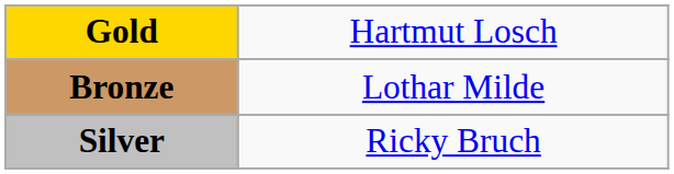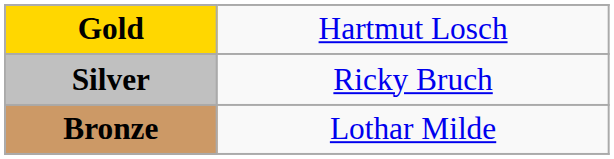 <table class="wikitable" style="text-align:center; " width="35%">
 <tr>
 <td bgcolor="gold"><strong>Gold</strong></td>
 <td><a href='#'>Hartmut Losch</a><br>  <small><em></em></small></td>
 </tr>
 <tr>
+<td bgcolor="silver"><strong>Silver</strong></td>
+<td><a href='#'>Ricky Bruch</a><br>  <small><em></em></small></td>
+</tr>
+<tr>
 <td bgcolor="CC9966"><strong>Bronze</strong></td>
 <td><a href='#'>Lothar Milde</a><br>  <small><em></em></small></td>
 </tr>
-<tr>
-<td bgcolor="silver"><strong>Silver</strong></td>
-<td><a href='#'>Ricky Bruch</a><br>  <small><em></em></small></td>
-</tr>
 </table>
